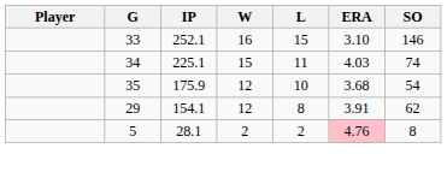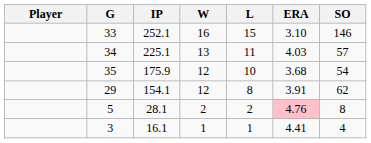 <table class="wikitable sortable">
 <tr>
 <th bgcolor="#DDDDFF" width="16%">Player</th>
 <th bgcolor="#DDDDFF" width="9%">G</th>
 <th bgcolor="#DDDDFF" width="9%">IP</th>
 <th bgcolor="#DDDDFF" width="9%">W</th>
 <th bgcolor="#DDDDFF" width="9%">L</th>
 <th bgcolor="#DDDDFF" width="9%">ERA</th>
 <th bgcolor="#DDDDFF" width="9%">SO</th>
 </tr>
 <tr align="center">
 <td></td>
 <td>33</td>
 <td>252.1</td>
 <td>16</td>
 <td>15</td>
 <td>3.10</td>
 <td>146</td>
 </tr>
 <tr align="center">
 <td></td>
 <td>34</td>
 <td>225.1</td>
-<td>15</td>
+<td>13</td>
 <td>11</td>
 <td>4.03</td>
-<td>74</td>
+<td>57</td>
 </tr>
 <tr align="center">
 <td></td>
 <td>35</td>
 <td>175.9</td>
 <td>12</td>
 <td>10</td>
 <td>3.68</td>
 <td>54</td>
 </tr>
 <tr align="center">
 <td></td>
 <td>29</td>
 <td>154.1</td>
 <td>12</td>
 <td>8</td>
 <td>3.91</td>
 <td>62</td>
 </tr>
 <tr align="center">
 <td></td>
 <td>5</td>
 <td>28.1</td>
 <td>2</td>
 <td>2</td>
 <td style="background: pink;">4.76</td>
 <td>8</td>
 </tr>
+<tr align="center">
+<td></td>
+<td>3</td>
+<td>16.1</td>
+<td>1</td>
+<td>1</td>
+<td>4.41</td>
+<td>4</td>
+</tr>
 </table>
